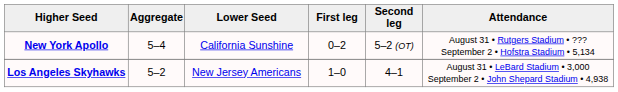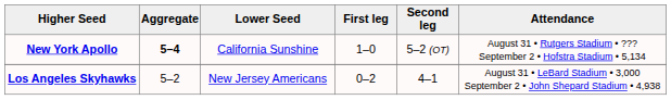 <table style=border-collapse:collapse border=1 cellspacing=0 cellpadding=2>
 <tr style="text-align:center; background:#efefef;">
 <th width=180>Higher Seed</th>
 <th width=50>Aggregate</th>
 <th width=180>Lower Seed</th>
 <th width=80>First leg</th>
 <th width=80>Second leg</th>
 <th width=280>Attendance</th>
 </tr>
 <tr style="text-align:center; background:snow;">
 <td align=center><strong><a href='#'>New York Apollo</a></strong></td>
-<td>5–4</td>
+<td><strong>5–4</strong></td>
 <td align=center><a href='#'>California Sunshine</a></td>
-<td>0–2</td>
+<td>1–0</td>
 <td>5–2 <small><em>(OT)</em></small></td>
 <td><small>August 31 • <a href='#'>Rutgers Stadium</a> • ???<br>September 2 • <a href='#'>Hofstra Stadium</a> • 5,134</small></td>
 </tr>
 <tr style="text-align:center; background:#efefef;">
 </tr>
 <tr style="text-align:center; background:snow;">
 <td align=center><strong><a href='#'>Los Angeles Skyhawks</a></strong></td>
 <td>5–2</td>
 <td align=center><a href='#'>New Jersey Americans</a></td>
-<td>1–0</td>
+<td>0–2</td>
 <td>4–1</td>
 <td><small>August 31 • <a href='#'>LeBard Stadium</a> • 3,000<br>September 2 • <a href='#'>John Shepard Stadium</a> • 4,938</small></td>
 </tr>
 </table>
